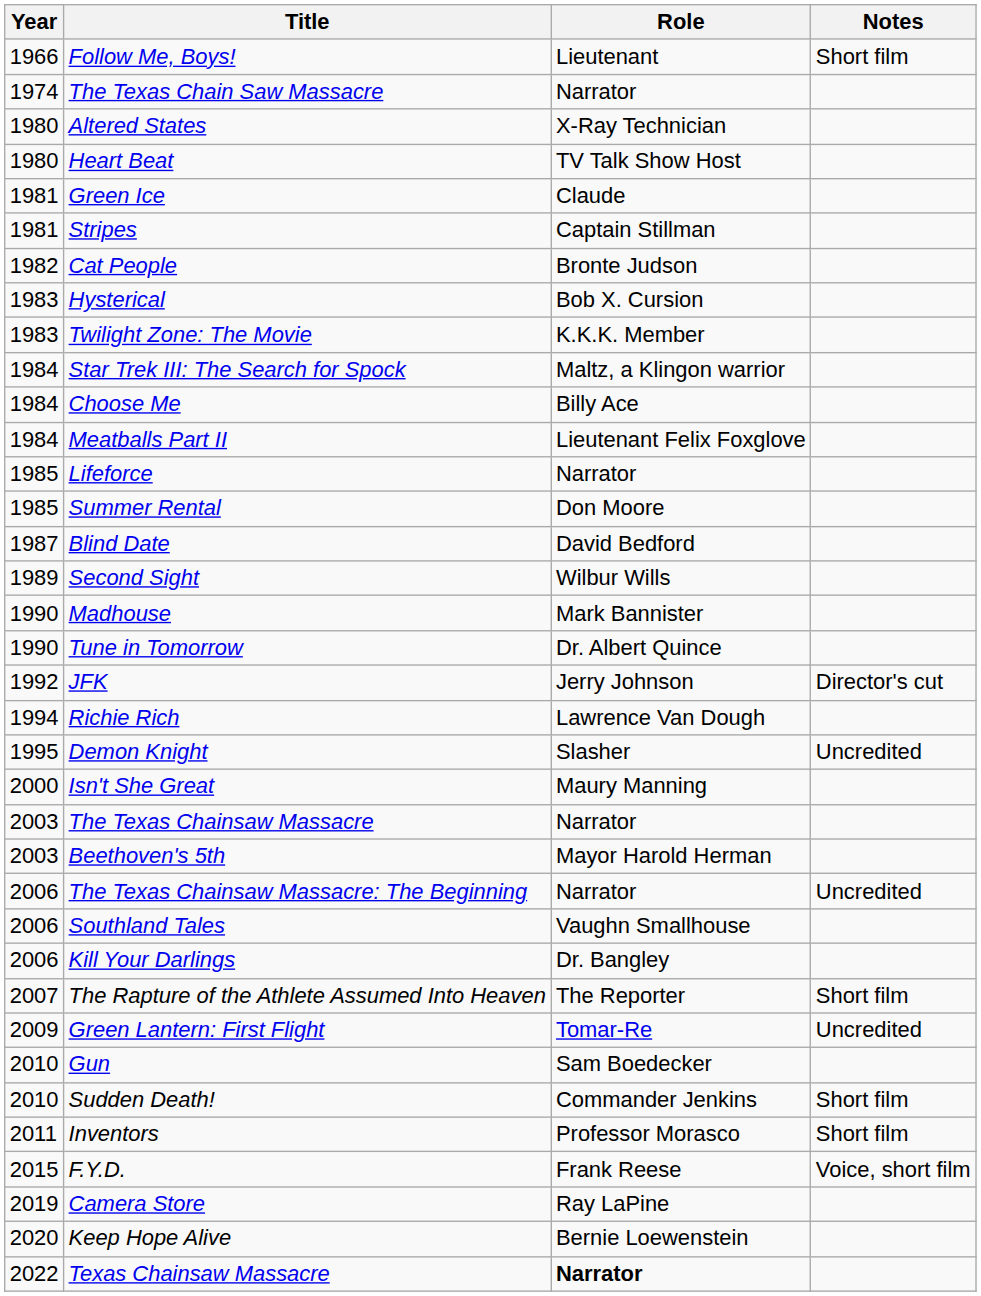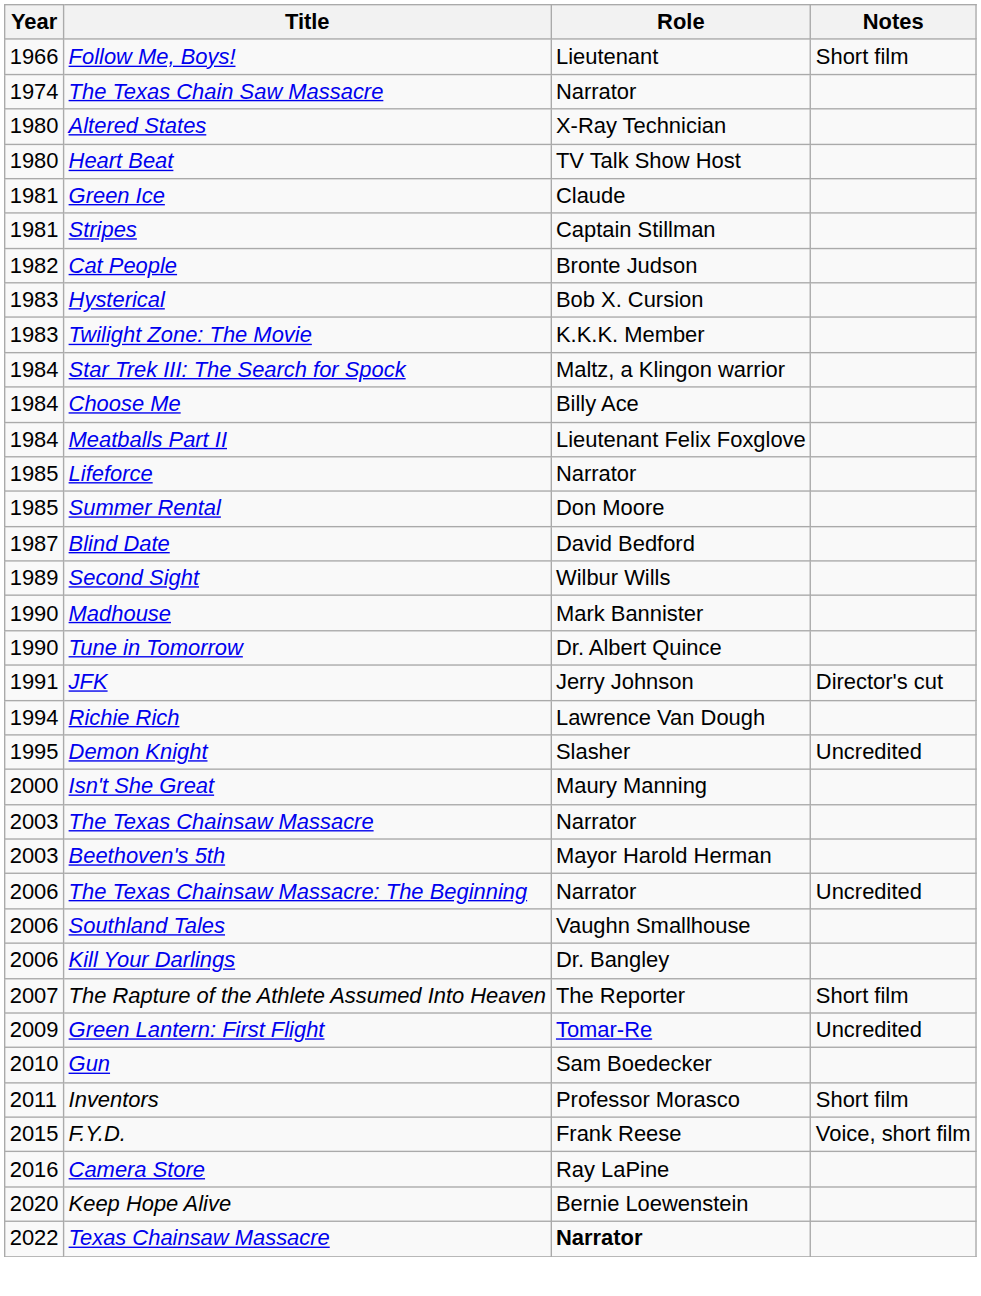 <table class="wikitable sortable">
 <tr>
 <th>Year</th>
 <th>Title</th>
 <th>Role</th>
 <th class="unsortable">Notes</th>
 </tr>
 <tr>
 <td>1966</td>
 <td><em><a href='#'>Follow Me, Boys!</a></em></td>
 <td>Lieutenant</td>
 <td>Short film</td>
 </tr>
 <tr>
 <td>1974</td>
 <td><em><a href='#'>The Texas Chain Saw Massacre</a></em></td>
 <td>Narrator</td>
 <td></td>
 </tr>
 <tr>
 <td>1980</td>
 <td><em><a href='#'>Altered States</a></em></td>
 <td>X-Ray Technician</td>
 <td></td>
 </tr>
 <tr>
 <td>1980</td>
 <td><em><a href='#'>Heart Beat</a></em></td>
 <td>TV Talk Show Host</td>
 <td></td>
 </tr>
 <tr>
 <td>1981</td>
 <td><em><a href='#'>Green Ice</a></em></td>
 <td>Claude</td>
 <td></td>
 </tr>
 <tr>
 <td>1981</td>
 <td><em><a href='#'>Stripes</a></em></td>
 <td>Captain Stillman</td>
 <td></td>
 </tr>
 <tr>
 <td>1982</td>
 <td><em><a href='#'>Cat People</a></em></td>
 <td>Bronte Judson</td>
 <td></td>
 </tr>
 <tr>
 <td>1983</td>
 <td><em><a href='#'>Hysterical</a></em></td>
 <td>Bob X. Cursion</td>
 <td></td>
 </tr>
 <tr>
 <td>1983</td>
 <td><em><a href='#'>Twilight Zone: The Movie</a></em></td>
 <td>K.K.K. Member</td>
 <td></td>
 </tr>
 <tr>
 <td>1984</td>
 <td><em><a href='#'>Star Trek III: The Search for Spock</a></em></td>
 <td>Maltz, a Klingon warrior</td>
 <td></td>
 </tr>
 <tr>
 <td>1984</td>
 <td><em><a href='#'>Choose Me</a></em></td>
 <td>Billy Ace</td>
 <td></td>
 </tr>
 <tr>
 <td>1984</td>
 <td><em><a href='#'>Meatballs Part II</a></em></td>
 <td>Lieutenant Felix Foxglove</td>
 <td></td>
 </tr>
 <tr>
 <td>1985</td>
 <td><em><a href='#'>Lifeforce</a></em></td>
 <td>Narrator</td>
 <td></td>
 </tr>
 <tr>
 <td>1985</td>
 <td><em><a href='#'>Summer Rental</a></em></td>
 <td>Don Moore</td>
 <td></td>
 </tr>
 <tr>
 <td>1987</td>
 <td><em><a href='#'>Blind Date</a></em></td>
 <td>David Bedford</td>
 <td></td>
 </tr>
 <tr>
 <td>1989</td>
 <td><em><a href='#'>Second Sight</a></em></td>
 <td>Wilbur Wills</td>
 <td></td>
 </tr>
 <tr>
 <td>1990</td>
 <td><em><a href='#'>Madhouse</a></em></td>
 <td>Mark Bannister</td>
 <td></td>
 </tr>
 <tr>
 <td>1990</td>
 <td><em><a href='#'>Tune in Tomorrow</a></em></td>
 <td>Dr. Albert Quince</td>
 <td></td>
 </tr>
 <tr>
-<td>1992</td>
+<td>1991</td>
 <td><em><a href='#'>JFK</a></em></td>
 <td>Jerry Johnson</td>
 <td>Director's cut</td>
 </tr>
 <tr Director's Cut>
 <td>1994</td>
 <td><em><a href='#'>Richie Rich</a></em></td>
 <td>Lawrence Van Dough</td>
 <td></td>
 </tr>
 <tr>
 <td>1995</td>
 <td><em><a href='#'>Demon Knight</a></em></td>
 <td>Slasher</td>
 <td>Uncredited</td>
 </tr>
 <tr>
 <td>2000</td>
 <td><em><a href='#'>Isn't She Great</a></em></td>
 <td>Maury Manning</td>
 <td></td>
 </tr>
 <tr>
 <td>2003</td>
 <td><em><a href='#'>The Texas Chainsaw Massacre</a></em></td>
 <td>Narrator</td>
 <td></td>
 </tr>
 <tr>
 <td>2003</td>
 <td><em><a href='#'>Beethoven's 5th</a></em></td>
 <td>Mayor Harold Herman</td>
 <td></td>
 </tr>
 <tr>
 <td>2006</td>
 <td><em><a href='#'>The Texas Chainsaw Massacre: The Beginning</a></em></td>
 <td>Narrator</td>
 <td>Uncredited</td>
 </tr>
 <tr>
 <td>2006</td>
 <td><em><a href='#'>Southland Tales</a></em></td>
 <td>Vaughn Smallhouse</td>
 <td></td>
 </tr>
 <tr>
 <td>2006</td>
 <td><em><a href='#'>Kill Your Darlings</a></em></td>
 <td>Dr. Bangley</td>
 <td></td>
 </tr>
 <tr>
 <td>2007</td>
 <td><em>The Rapture of the Athlete Assumed Into Heaven</em></td>
 <td>The Reporter</td>
 <td>Short film</td>
 </tr>
 <tr>
 <td>2009</td>
 <td><em><a href='#'>Green Lantern: First Flight</a></em></td>
 <td><a href='#'>Tomar-Re</a></td>
 <td>Uncredited</td>
 </tr>
 <tr>
 <td>2010</td>
 <td><em><a href='#'>Gun</a></em></td>
 <td>Sam Boedecker</td>
 <td></td>
 </tr>
 <tr>
-<td>2010</td>
-<td><em>Sudden Death!</em></td>
-<td>Commander Jenkins</td>
-<td>Short film</td>
-</tr>
-<tr>
 <td>2011</td>
 <td><em>Inventors</em></td>
 <td>Professor Morasco</td>
 <td>Short film</td>
 </tr>
 <tr>
 <td>2015</td>
 <td><em>F.Y.D.</em></td>
 <td>Frank Reese</td>
 <td>Voice, short film</td>
 </tr>
 <tr>
-<td>2019</td>
+<td>2016</td>
 <td><em><a href='#'>Camera Store</a></em></td>
 <td>Ray LaPine</td>
 <td></td>
 </tr>
 <tr>
 <td>2020</td>
 <td><em>Keep Hope Alive</em></td>
 <td>Bernie Loewenstein</td>
 <td></td>
 </tr>
 <tr>
 <td>2022</td>
 <td><em><a href='#'>Texas Chainsaw Massacre</a></em></td>
 <td><strong>Narrator</strong></td>
 <td></td>
 </tr>
 </table>
